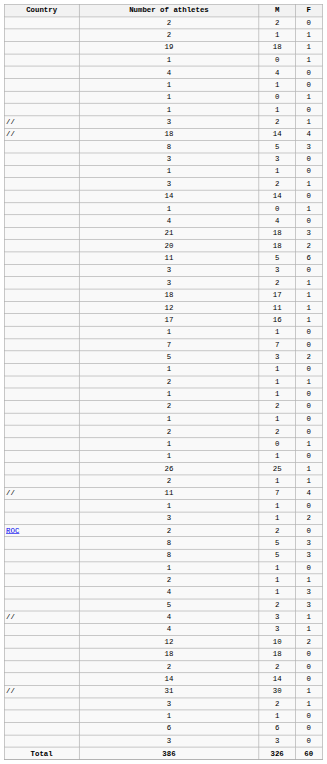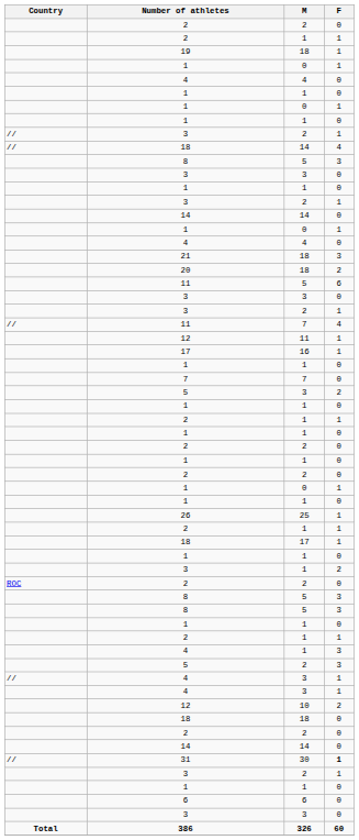 <table class="wikitable sortable" width=40% style="font-size:90%; text-align:center;">
 <tr>
 <th>Country</th>
 <th>Number of athletes</th>
 <th>M</th>
 <th>F</th>
 </tr>
 <tr>
 <td align=left></td>
 <td>2</td>
 <td>2</td>
 <td>0</td>
 </tr>
 <tr>
 <td align=left></td>
 <td>2</td>
 <td>1</td>
 <td>1</td>
 </tr>
 <tr>
 <td align=left></td>
 <td>19</td>
 <td>18</td>
 <td>1</td>
 </tr>
 <tr>
 <td align=left></td>
 <td>1</td>
 <td>0</td>
 <td>1</td>
 </tr>
 <tr>
 <td align=left></td>
 <td>4</td>
 <td>4</td>
 <td>0</td>
 </tr>
 <tr>
 <td align=left></td>
 <td>1</td>
 <td>1</td>
 <td>0</td>
 </tr>
 <tr>
 <td align=left></td>
 <td>1</td>
 <td>0</td>
 <td>1</td>
 </tr>
 <tr>
 <td align=left></td>
 <td>1</td>
 <td>1</td>
 <td>0</td>
 </tr>
 <tr>
 <td align=left>//</td>
 <td>3</td>
 <td>2</td>
 <td>1</td>
 </tr>
 <tr>
 <td align=left>//</td>
 <td>18</td>
 <td>14</td>
 <td>4</td>
 </tr>
 <tr>
 <td align=left></td>
 <td>8</td>
 <td>5</td>
 <td>3</td>
 </tr>
 <tr>
 <td align=left></td>
 <td>3</td>
 <td>3</td>
 <td>0</td>
 </tr>
 <tr>
 <td align=left></td>
 <td>1</td>
 <td>1</td>
 <td>0</td>
 </tr>
 <tr>
 <td align=left></td>
 <td>3</td>
 <td>2</td>
 <td>1</td>
 </tr>
 <tr>
 <td align=left></td>
 <td>14</td>
 <td>14</td>
 <td>0</td>
 </tr>
 <tr>
 <td align=left></td>
 <td>1</td>
 <td>0</td>
 <td>1</td>
 </tr>
 <tr>
 <td align=left></td>
 <td>4</td>
 <td>4</td>
 <td>0</td>
 </tr>
 <tr>
 <td align=left></td>
 <td>21</td>
 <td>18</td>
 <td>3</td>
 </tr>
 <tr>
 <td align=left></td>
 <td>20</td>
 <td>18</td>
 <td>2</td>
 </tr>
 <tr>
 <td align=left></td>
 <td>11</td>
 <td>5</td>
 <td>6</td>
 </tr>
 <tr>
 <td align=left></td>
 <td>3</td>
 <td>3</td>
 <td>0</td>
 </tr>
 <tr>
 <td align=left></td>
 <td>3</td>
 <td>2</td>
 <td>1</td>
 </tr>
 <tr>
-<td align=left></td>
-<td>18</td>
-<td>17</td>
-<td>1</td>
+<td align=left>//</td>
+<td>11</td>
+<td>7</td>
+<td>4</td>
 </tr>
 <tr>
 <td align=left></td>
 <td>12</td>
 <td>11</td>
 <td>1</td>
 </tr>
 <tr>
 <td align=left></td>
 <td>17</td>
 <td>16</td>
 <td>1</td>
 </tr>
 <tr>
 <td align=left></td>
 <td>1</td>
 <td>1</td>
 <td>0</td>
 </tr>
 <tr>
 <td align=left></td>
 <td>7</td>
 <td>7</td>
 <td>0</td>
 </tr>
 <tr>
 <td align=left></td>
 <td>5</td>
 <td>3</td>
 <td>2</td>
 </tr>
 <tr>
 <td align=left></td>
 <td>1</td>
 <td>1</td>
 <td>0</td>
 </tr>
 <tr>
 <td align=left></td>
 <td>2</td>
 <td>1</td>
 <td>1</td>
 </tr>
 <tr>
 <td align=left></td>
 <td>1</td>
 <td>1</td>
 <td>0</td>
 </tr>
 <tr>
 <td align=left></td>
 <td>2</td>
 <td>2</td>
 <td>0</td>
 </tr>
 <tr>
 <td align=left></td>
 <td>1</td>
 <td>1</td>
 <td>0</td>
 </tr>
 <tr>
 <td align=left></td>
 <td>2</td>
 <td>2</td>
 <td>0</td>
 </tr>
 <tr>
 <td align=left></td>
 <td>1</td>
 <td>0</td>
 <td>1</td>
 </tr>
 <tr>
 <td align=left></td>
 <td>1</td>
 <td>1</td>
 <td>0</td>
 </tr>
 <tr>
 <td align=left></td>
 <td>26</td>
 <td>25</td>
 <td>1</td>
 </tr>
 <tr>
 <td align=left></td>
 <td>2</td>
 <td>1</td>
 <td>1</td>
 </tr>
 <tr>
-<td align=left>//</td>
-<td>11</td>
-<td>7</td>
-<td>4</td>
+<td align=left></td>
+<td>18</td>
+<td>17</td>
+<td>1</td>
 </tr>
 <tr>
 <td align=left></td>
 <td>1</td>
 <td>1</td>
 <td>0</td>
 </tr>
 <tr>
 <td align=left></td>
 <td>3</td>
 <td>1</td>
 <td>2</td>
 </tr>
 <tr>
 <td align=left><a href='#'>ROC</a></td>
 <td>2</td>
 <td>2</td>
 <td>0</td>
 </tr>
 <tr>
 <td align=left></td>
 <td>8</td>
 <td>5</td>
 <td>3</td>
 </tr>
 <tr>
 <td align=left></td>
 <td>8</td>
 <td>5</td>
 <td>3</td>
 </tr>
 <tr>
 <td align=left></td>
 <td>1</td>
 <td>1</td>
 <td>0</td>
 </tr>
 <tr>
 <td align=left></td>
 <td>2</td>
 <td>1</td>
 <td>1</td>
 </tr>
 <tr>
 <td align=left></td>
 <td>4</td>
 <td>1</td>
 <td>3</td>
 </tr>
 <tr>
 <td align=left></td>
 <td>5</td>
 <td>2</td>
 <td>3</td>
 </tr>
 <tr>
 <td align=left>//</td>
 <td>4</td>
 <td>3</td>
 <td>1</td>
 </tr>
 <tr>
 <td align=left></td>
 <td>4</td>
 <td>3</td>
 <td>1</td>
 </tr>
 <tr>
 <td align=left></td>
 <td>12</td>
 <td>10</td>
 <td>2</td>
 </tr>
 <tr>
 <td align=left></td>
 <td>18</td>
 <td>18</td>
 <td>0</td>
 </tr>
 <tr>
 <td align=left></td>
 <td>2</td>
 <td>2</td>
 <td>0</td>
 </tr>
 <tr>
 <td align=left></td>
 <td>14</td>
 <td>14</td>
 <td>0</td>
 </tr>
 <tr>
 <td align=left>//</td>
 <td>31</td>
 <td>30</td>
-<td>1</td>
+<td><strong>1</strong></td>
 </tr>
 <tr>
 <td align=left></td>
 <td>3</td>
 <td>2</td>
 <td>1</td>
 </tr>
 <tr>
 <td align=left></td>
 <td>1</td>
 <td>1</td>
 <td>0</td>
 </tr>
 <tr>
 <td align=left></td>
 <td>6</td>
 <td>6</td>
 <td>0</td>
 </tr>
 <tr>
 <td align=left></td>
 <td>3</td>
 <td>3</td>
 <td>0</td>
 </tr>
 <tr>
 <td align=centre><strong>Total</strong></td>
 <td><strong>386</strong></td>
 <td><strong>326</strong></td>
 <td><strong>60</strong></td>
 </tr>
 <tr>
 </tr>
 </table>
